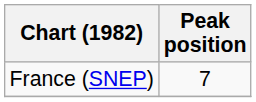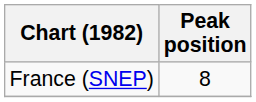 <table class="wikitable sortable">
 <tr>
 <th>Chart (1982)</th>
 <th>Peak<br>position</th>
 </tr>
 <tr>
 <td>France (<a href='#'>SNEP</a>)</td>
-<td align="center">7</td>
+<td align="center">8</td>
 </tr>
 <tr>
 </tr>
 </table>
